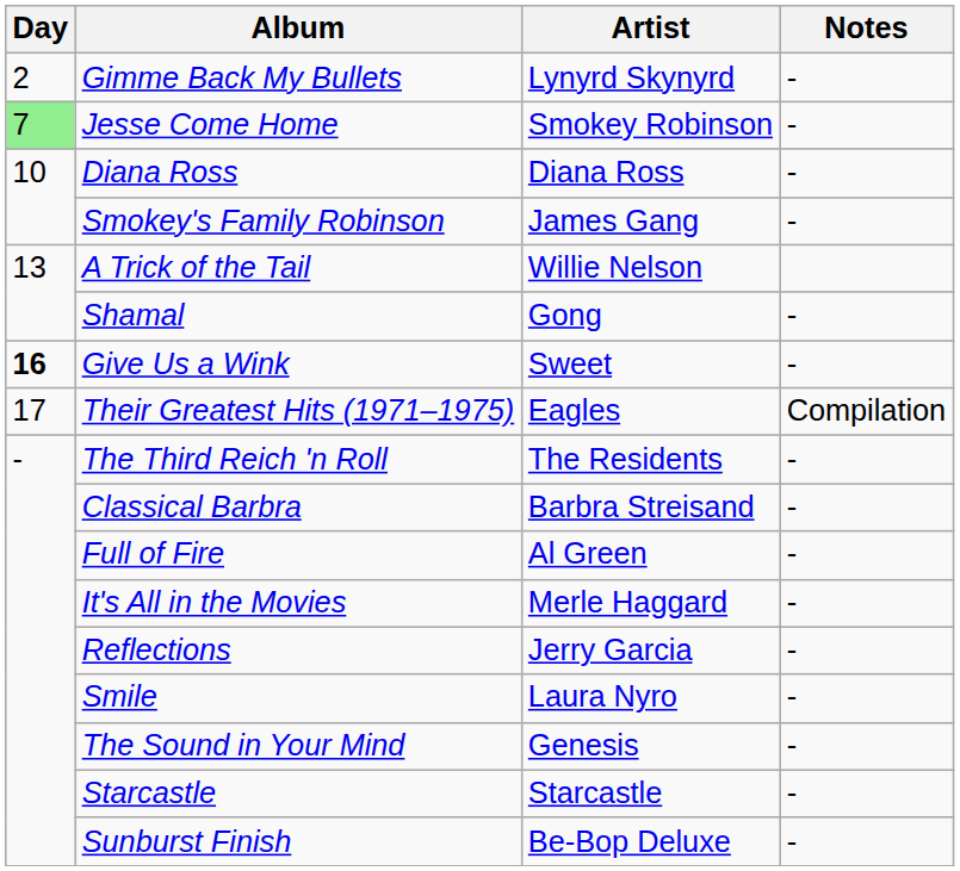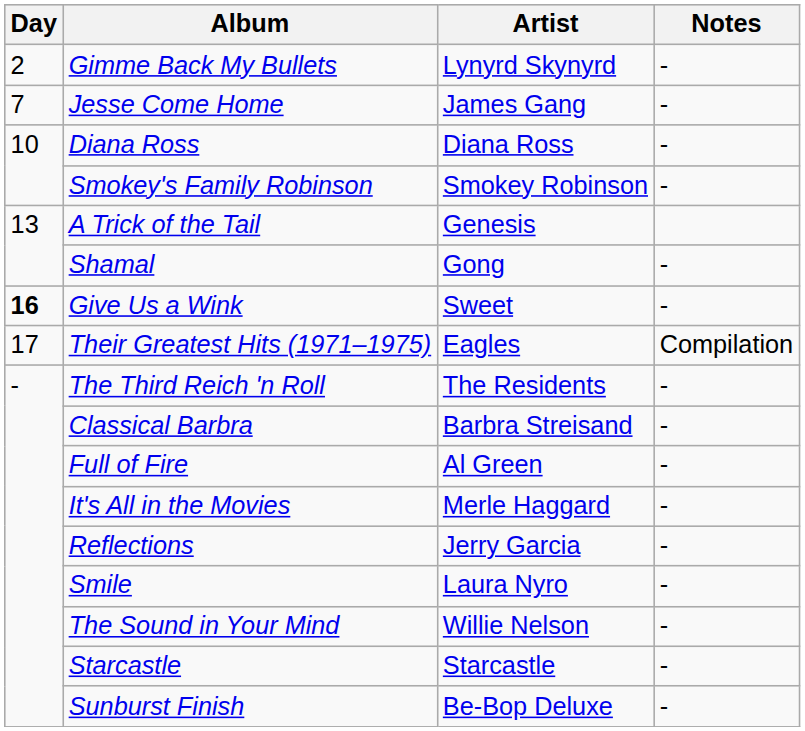 <table class="wikitable">
 <tr>
 <th>Day</th>
 <th>Album</th>
 <th>Artist</th>
 <th>Notes</th>
 </tr>
 <tr>
 <td>2</td>
 <td><em><a href='#'>Gimme Back My Bullets</a></em></td>
 <td><a href='#'>Lynyrd Skynyrd</a></td>
 <td>-</td>
 </tr>
 <tr>
-<td style="background: lightgreen; vertical-align:top;">7</td>
+<td style="vertical-align:top;">7</td>
 <td><em><a href='#'>Jesse Come Home</a></em></td>
-<td><a href='#'>Smokey Robinson</a></td>
+<td><a href='#'>James Gang</a></td>
 <td>-</td>
 </tr>
 <tr>
 <td rowspan="2" style="vertical-align:top;">10</td>
 <td><em><a href='#'>Diana Ross</a></em></td>
 <td><a href='#'>Diana Ross</a></td>
 <td>-</td>
 </tr>
 <tr>
 <td><em><a href='#'>Smokey's Family Robinson</a></em></td>
-<td><a href='#'>James Gang</a></td>
+<td><a href='#'>Smokey Robinson</a></td>
 <td>-</td>
 </tr>
 <tr>
 <td rowspan="2" style="vertical-align:top;">13</td>
 <td><em><a href='#'>A Trick of the Tail</a></em></td>
-<td><a href='#'>Willie Nelson</a></td>
+<td><a href='#'>Genesis</a></td>
 <td></td>
 </tr>
 <tr>
 <td><em><a href='#'>Shamal</a></em></td>
 <td><a href='#'>Gong</a></td>
 <td>-</td>
 </tr>
 <tr>
 <td style="vertical-align:top;"><strong>16</strong></td>
 <td><em><a href='#'>Give Us a Wink</a></em></td>
 <td><a href='#'>Sweet</a></td>
 <td>-</td>
 </tr>
 <tr>
 <td style="vertical-align:top;">17</td>
 <td><em><a href='#'>Their Greatest Hits (1971–1975)</a></em></td>
 <td><a href='#'>Eagles</a></td>
 <td>Compilation</td>
 </tr>
 <tr>
 <td rowspan="9" style="vertical-align:top;">-</td>
 <td><em><a href='#'>The Third Reich 'n Roll</a></em></td>
 <td><a href='#'>The Residents</a></td>
 <td>-</td>
 </tr>
 <tr>
 <td><em><a href='#'>Classical Barbra</a></em></td>
 <td><a href='#'>Barbra Streisand</a></td>
 <td>-</td>
 </tr>
 <tr>
 <td><em><a href='#'>Full of Fire</a></em></td>
 <td><a href='#'>Al Green</a></td>
 <td>-</td>
 </tr>
 <tr>
 <td><em><a href='#'>It's All in the Movies</a></em></td>
 <td><a href='#'>Merle Haggard</a></td>
 <td>-</td>
 </tr>
 <tr>
 <td><em><a href='#'>Reflections</a></em></td>
 <td><a href='#'>Jerry Garcia</a></td>
 <td>-</td>
 </tr>
 <tr>
 <td><em><a href='#'>Smile</a></em></td>
 <td><a href='#'>Laura Nyro</a></td>
 <td>-</td>
 </tr>
 <tr>
 <td><em><a href='#'>The Sound in Your Mind</a></em></td>
-<td><a href='#'>Genesis</a></td>
+<td><a href='#'>Willie Nelson</a></td>
 <td>-</td>
 </tr>
 <tr>
 <td><em><a href='#'>Starcastle</a></em></td>
 <td><a href='#'>Starcastle</a></td>
 <td>-</td>
 </tr>
 <tr>
 <td><em><a href='#'>Sunburst Finish</a></em></td>
 <td><a href='#'>Be-Bop Deluxe</a></td>
 <td>-</td>
 </tr>
 </table>
